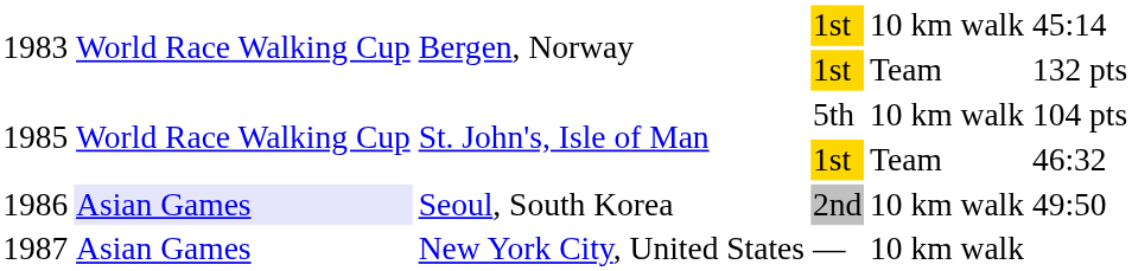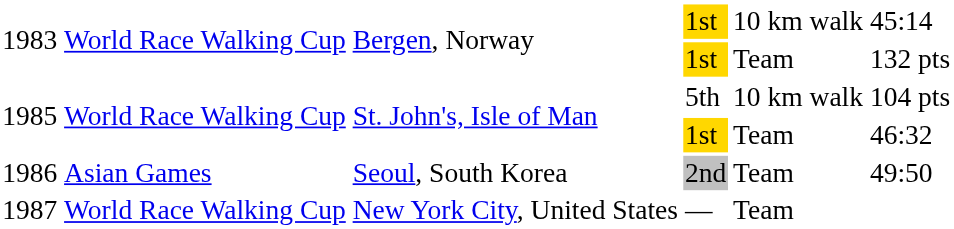 <table>
 <tr>
 <td rowspan=2>1983</td>
 <td rowspan=2><a href='#'>World Race Walking Cup</a></td>
 <td rowspan=2><a href='#'>Bergen</a>, Norway</td>
 <td bgcolor=gold>1st</td>
 <td>10 km walk</td>
 <td>45:14</td>
 </tr>
 <tr>
 <td bgcolor=gold>1st</td>
 <td>Team</td>
 <td>132 pts</td>
 </tr>
 <tr>
 <td rowspan=2>1985</td>
 <td rowspan=2><a href='#'>World Race Walking Cup</a></td>
 <td rowspan=2><a href='#'>St. John's, Isle of Man</a></td>
 <td>5th</td>
 <td>10 km walk</td>
 <td>104 pts</td>
 </tr>
 <tr>
 <td bgcolor=gold>1st</td>
 <td>Team</td>
 <td>46:32</td>
 </tr>
 <tr>
 <td>1986</td>
-<td style="background: lavender;"><a href='#'>Asian Games</a></td>
+<td><a href='#'>Asian Games</a></td>
 <td><a href='#'>Seoul</a>, South Korea</td>
 <td bgcolor=silver>2nd</td>
-<td>10 km walk</td>
+<td>Team</td>
 <td>49:50</td>
 </tr>
 <tr>
 <td>1987</td>
-<td><a href='#'>Asian Games</a></td>
+<td><a href='#'>World Race Walking Cup</a></td>
 <td><a href='#'>New York City</a>, United States</td>
 <td>—</td>
-<td>10 km walk</td>
+<td>Team</td>
 <td></td>
 </tr>
 </table>
